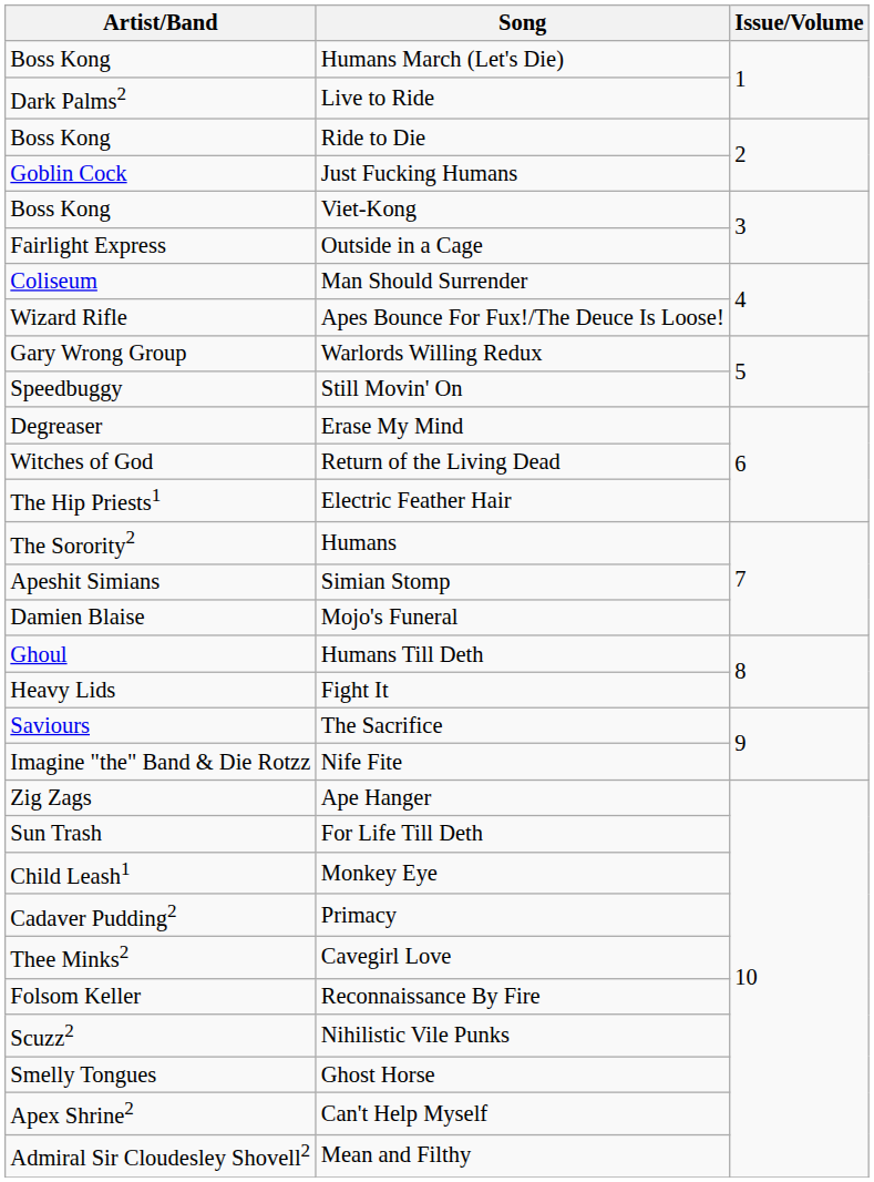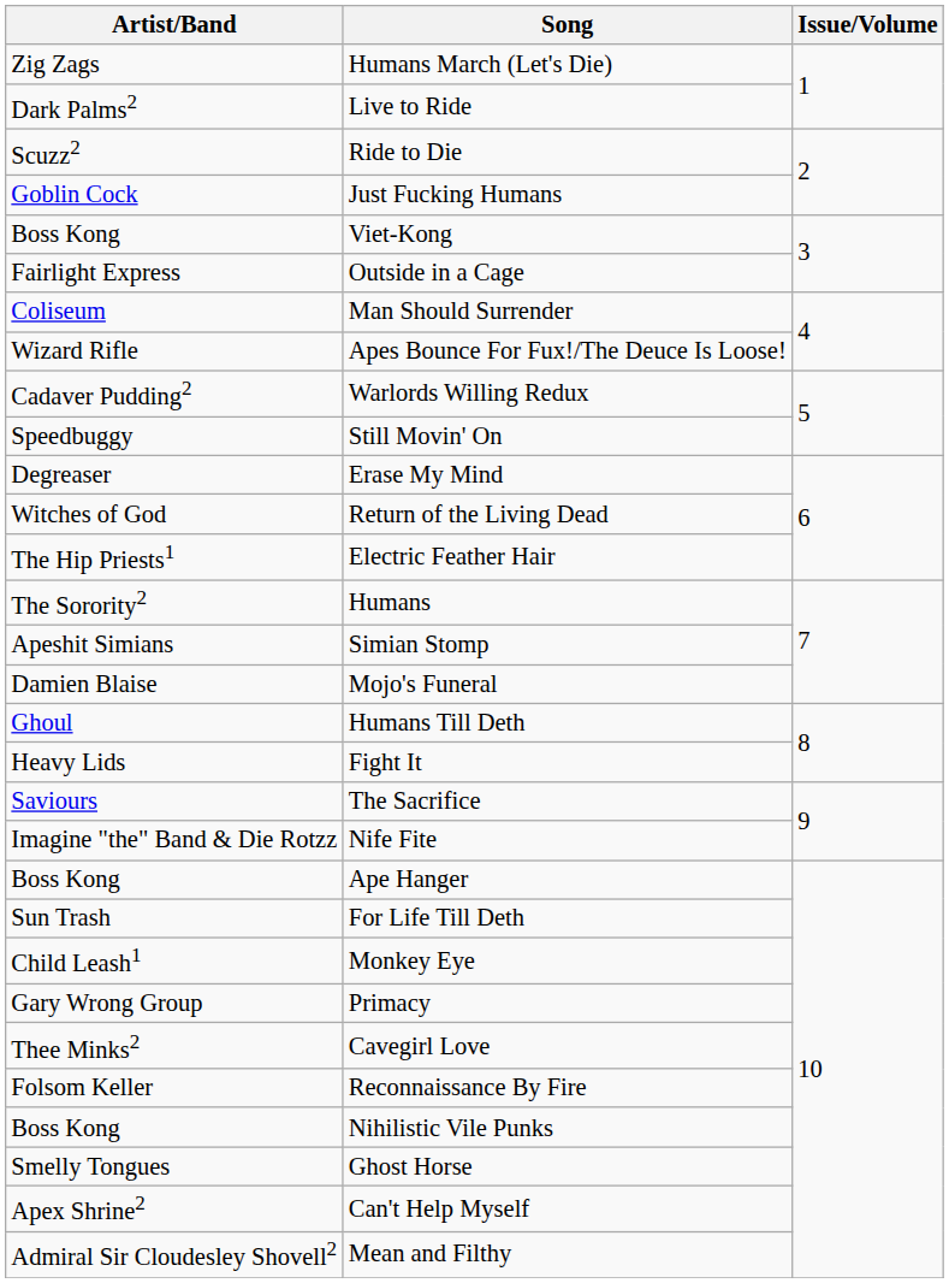 <table class="wikitable sortable">
 <tr>
 <th>Artist/Band</th>
 <th>Song</th>
 <th>Issue/Volume</th>
 </tr>
 <tr>
-<td>Boss Kong</td>
+<td>Zig Zags</td>
 <td>Humans March (Let's Die)</td>
 <td rowspan="2">1</td>
 </tr>
 <tr>
 <td>Dark Palms<sup>2</sup></td>
 <td>Live to Ride</td>
 </tr>
 <tr>
-<td>Boss Kong</td>
+<td>Scuzz<sup>2</sup></td>
 <td>Ride to Die</td>
 <td rowspan="2">2</td>
 </tr>
 <tr>
 <td><a href='#'>Goblin Cock</a></td>
 <td>Just Fucking Humans</td>
 </tr>
 <tr>
 <td>Boss Kong</td>
 <td>Viet-Kong</td>
 <td rowspan="2">3</td>
 </tr>
 <tr>
 <td>Fairlight Express</td>
 <td>Outside in a Cage</td>
 </tr>
 <tr>
 <td><a href='#'>Coliseum</a></td>
 <td>Man Should Surrender</td>
 <td rowspan="2">4</td>
 </tr>
 <tr>
 <td>Wizard Rifle</td>
 <td>Apes Bounce For Fux!/The Deuce Is Loose!</td>
 </tr>
 <tr>
-<td>Gary Wrong Group</td>
+<td>Cadaver Pudding<sup>2</sup></td>
 <td>Warlords Willing Redux</td>
 <td rowspan="2">5</td>
 </tr>
 <tr>
 <td>Speedbuggy</td>
 <td>Still Movin' On</td>
 </tr>
 <tr>
 <td>Degreaser</td>
 <td>Erase My Mind</td>
 <td rowspan="3">6</td>
 </tr>
 <tr>
 <td>Witches of God</td>
 <td>Return of the Living Dead</td>
 </tr>
 <tr>
 <td>The Hip Priests<sup>1</sup></td>
 <td>Electric Feather Hair</td>
 </tr>
 <tr>
 <td>The Sorority<sup>2</sup></td>
 <td>Humans</td>
 <td rowspan="3">7</td>
 </tr>
 <tr>
 <td>Apeshit Simians</td>
 <td>Simian Stomp</td>
 </tr>
 <tr>
 <td>Damien Blaise</td>
 <td>Mojo's Funeral</td>
 </tr>
 <tr>
 <td><a href='#'>Ghoul</a></td>
 <td>Humans Till Deth</td>
 <td rowspan="2">8</td>
 </tr>
 <tr>
 <td>Heavy Lids</td>
 <td>Fight It</td>
 </tr>
 <tr>
 <td><a href='#'>Saviours</a></td>
 <td>The Sacrifice</td>
 <td rowspan="2">9</td>
 </tr>
 <tr>
 <td>Imagine "the" Band & Die Rotzz</td>
 <td>Nife Fite</td>
 </tr>
 <tr>
-<td>Zig Zags</td>
+<td>Boss Kong</td>
 <td>Ape Hanger</td>
 <td rowspan="10">10</td>
 </tr>
 <tr>
 <td>Sun Trash</td>
 <td>For Life Till Deth</td>
 </tr>
 <tr>
 <td>Child Leash<sup>1</sup></td>
 <td>Monkey Eye</td>
 </tr>
 <tr>
-<td>Cadaver Pudding<sup>2</sup></td>
+<td>Gary Wrong Group</td>
 <td>Primacy</td>
 </tr>
 <tr>
 <td>Thee Minks<sup>2</sup></td>
 <td>Cavegirl Love</td>
 </tr>
 <tr>
 <td>Folsom Keller</td>
 <td>Reconnaissance By Fire</td>
 </tr>
 <tr>
-<td>Scuzz<sup>2</sup></td>
+<td>Boss Kong</td>
 <td>Nihilistic Vile Punks</td>
 </tr>
 <tr>
 <td>Smelly Tongues</td>
 <td>Ghost Horse</td>
 </tr>
 <tr>
 <td>Apex Shrine<sup>2</sup></td>
 <td>Can't Help Myself</td>
 </tr>
 <tr>
 <td>Admiral Sir Cloudesley Shovell<sup>2</sup></td>
 <td>Mean and Filthy</td>
 </tr>
 </table>
